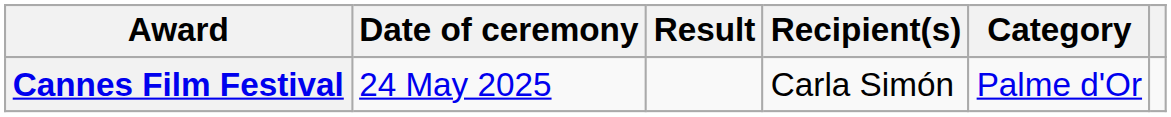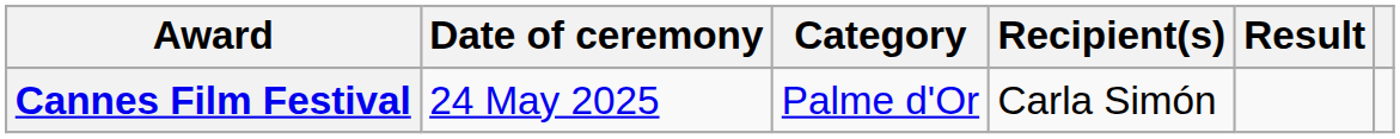 <table class="wikitable sortable plainrowheaders">
 <tr>
 <th scope="col">Award</th>
 <th scope="col">Date of ceremony</th>
+<th scope="col">Category</th>
+<th scope="col">Recipient(s)</th>
 <th scope="col">Result</th>
-<th scope="col">Recipient(s)</th>
-<th scope="col">Category</th>
 <th scope="col" class="unsortable"></th>
 </tr>
 <tr>
 <th scope="row"><a href='#'>Cannes Film Festival</a></th>
 <td><a href='#'>24 May 2025</a></td>
+<td><a href='#'>Palme d'Or</a></td>
+<td>Carla Simón</td>
 <td></td>
-<td>Carla Simón</td>
-<td><a href='#'>Palme d'Or</a></td>
 <td align="center"></td>
 </tr>
 </table>
